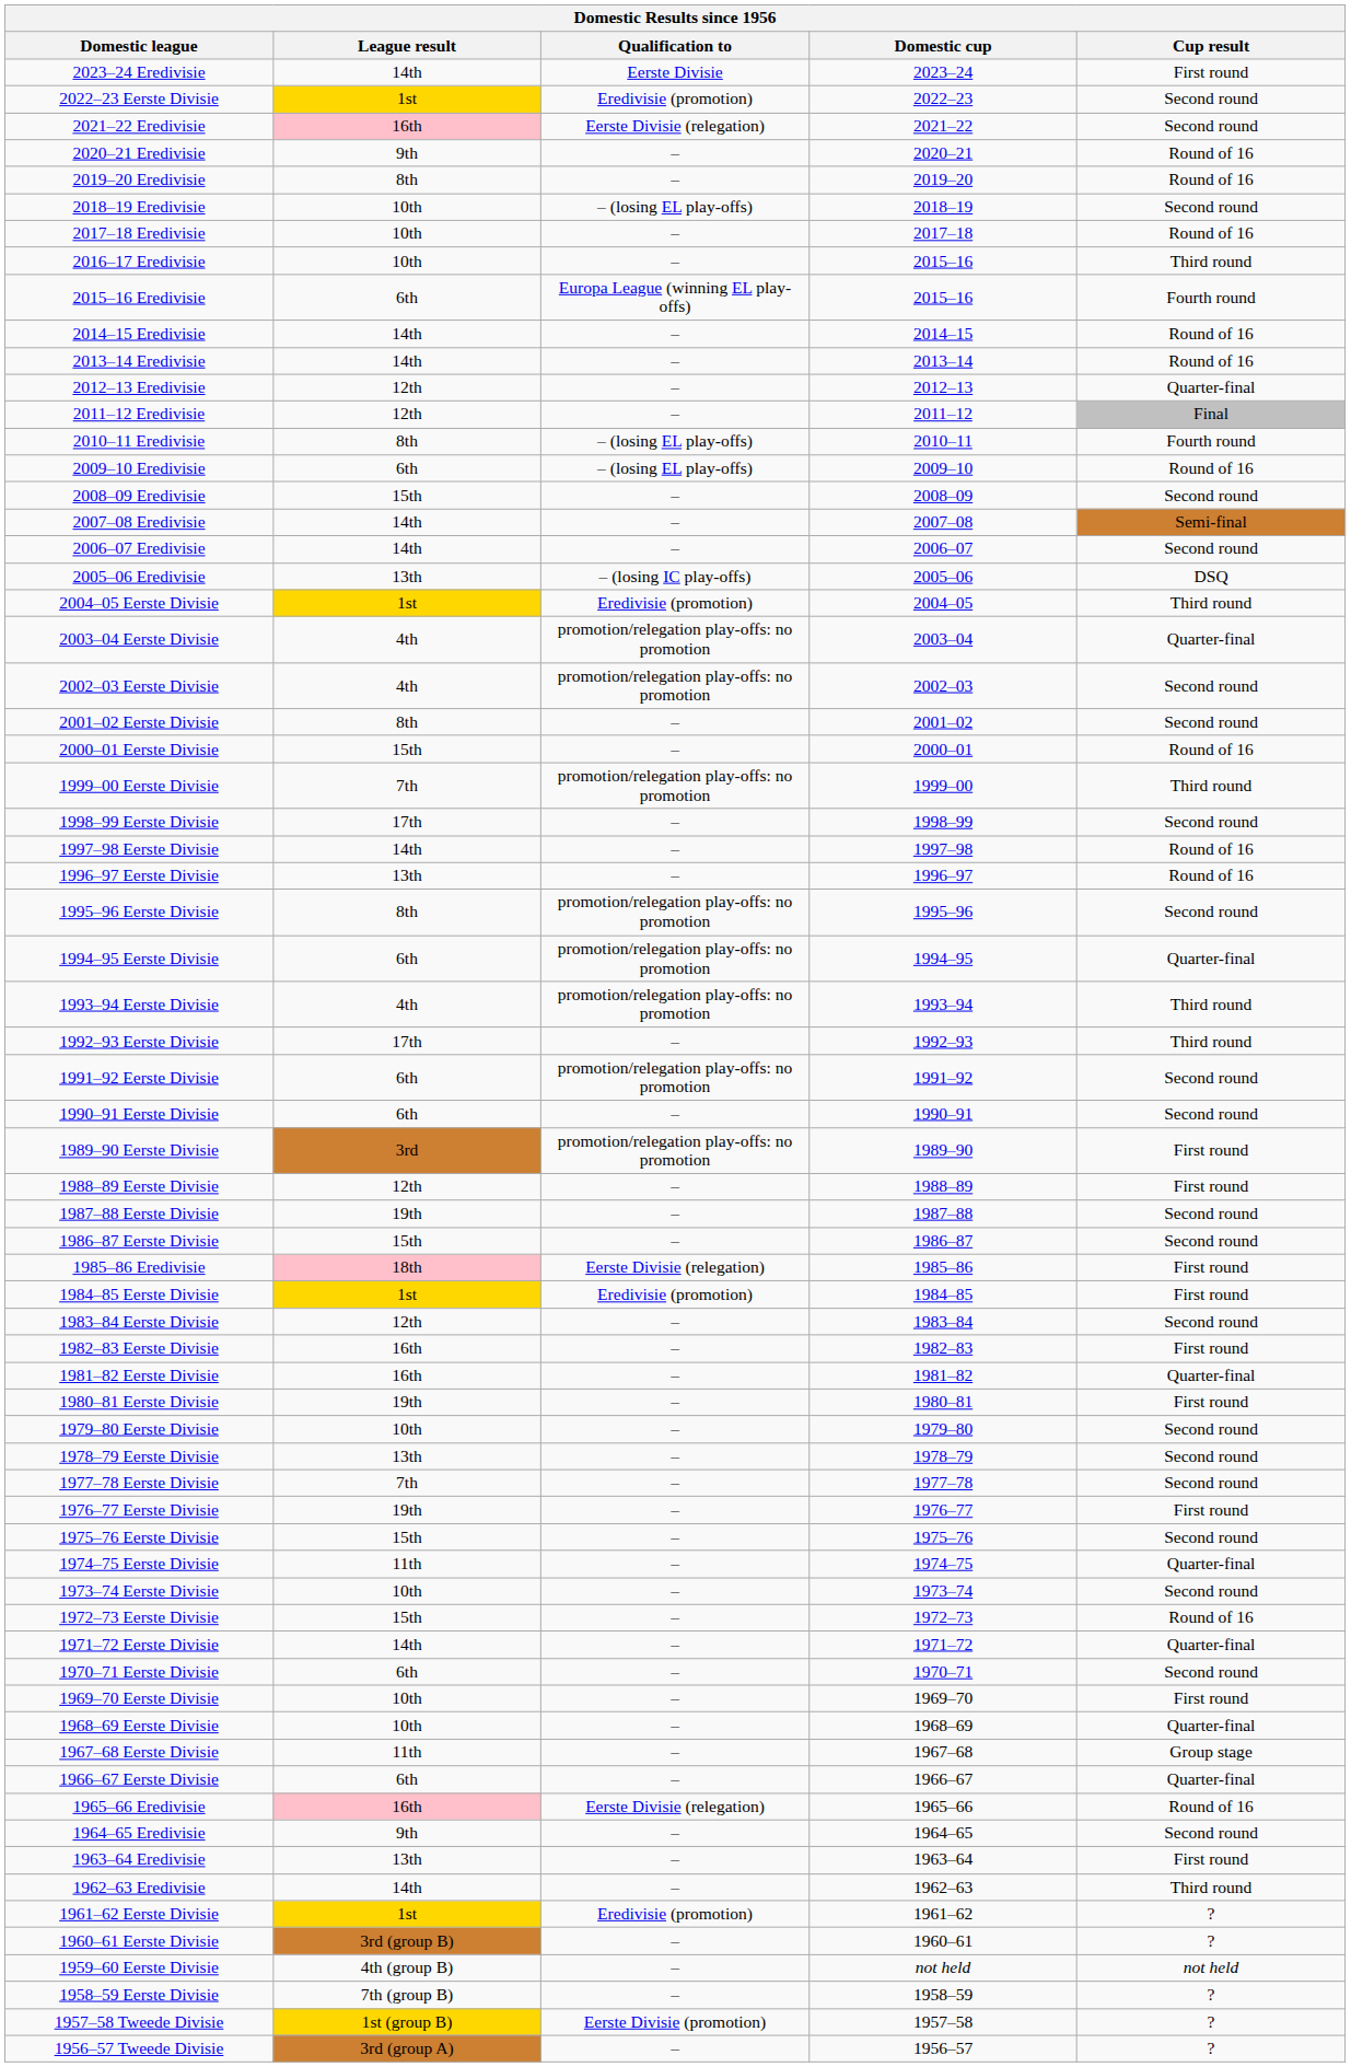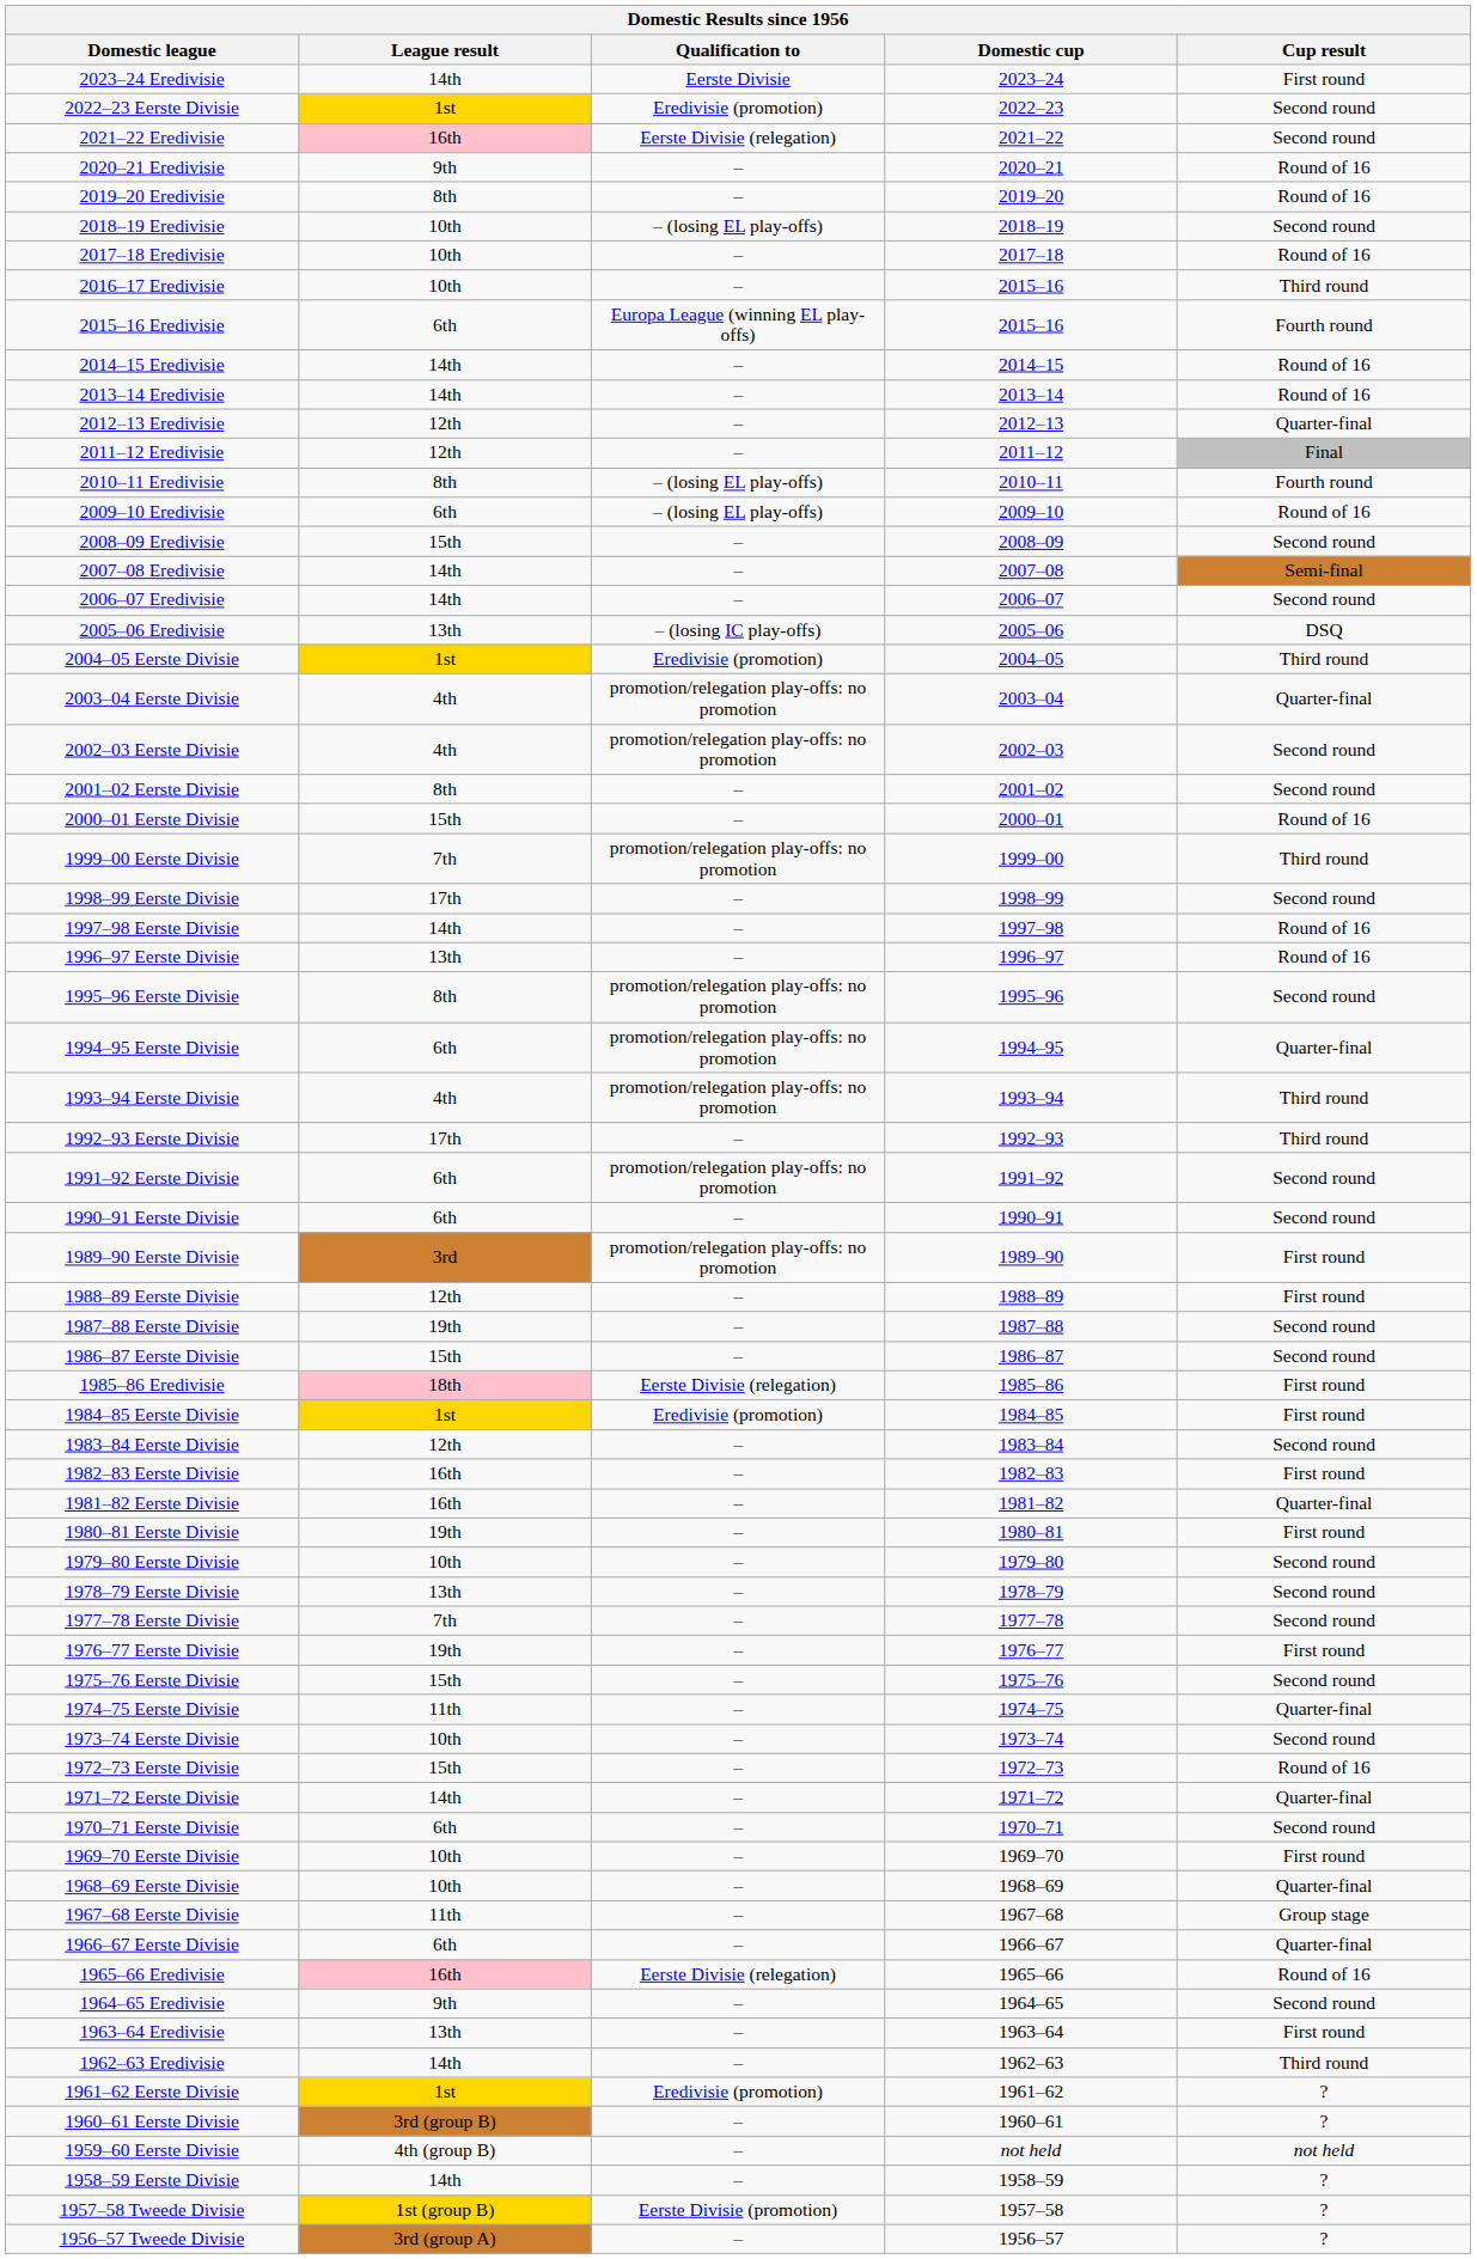 <table class="wikitable collapsible collapsed" style="width: 100%; text-align: center;">
 <tr>
 <th colspan=5>Domestic Results since 1956</th>
 </tr>
 <tr>
 <th width="20%">Domestic league</th>
 <th width="20%">League result</th>
 <th width="20%">Qualification to</th>
 <th width="20%">Domestic cup</th>
 <th width="20%">Cup result</th>
 </tr>
 <tr>
 <td><a href='#'>2023–24 Eredivisie</a></td>
 <td>14th</td>
 <td><a href='#'>Eerste Divisie</a></td>
 <td><a href='#'>2023–24</a></td>
 <td>First round</td>
 </tr>
 <tr>
 <td><a href='#'>2022–23 Eerste Divisie</a></td>
 <td bgcolor="gold">1st</td>
 <td><a href='#'>Eredivisie</a> (promotion)</td>
 <td><a href='#'>2022–23</a></td>
 <td>Second round</td>
 </tr>
 <tr>
 <td><a href='#'>2021–22 Eredivisie</a></td>
 <td bgcolor="pink">16th</td>
 <td><a href='#'>Eerste Divisie</a> (relegation)</td>
 <td><a href='#'>2021–22</a></td>
 <td>Second round</td>
 </tr>
 <tr>
 <td><a href='#'>2020–21 Eredivisie</a></td>
 <td>9th</td>
 <td>–</td>
 <td><a href='#'>2020–21</a></td>
 <td>Round of 16</td>
 </tr>
 <tr>
 <td><a href='#'>2019–20 Eredivisie</a></td>
 <td>8th</td>
 <td>–</td>
 <td><a href='#'>2019–20</a></td>
 <td>Round of 16</td>
 </tr>
 <tr>
 <td><a href='#'>2018–19 Eredivisie</a></td>
 <td>10th</td>
 <td>– (losing <a href='#'>EL</a> play-offs)</td>
 <td><a href='#'>2018–19</a></td>
 <td>Second round</td>
 </tr>
 <tr>
 <td><a href='#'>2017–18 Eredivisie</a></td>
 <td>10th</td>
 <td>–</td>
 <td><a href='#'>2017–18</a></td>
 <td>Round of 16</td>
 </tr>
 <tr>
 <td><a href='#'>2016–17 Eredivisie</a></td>
 <td>10th</td>
 <td>–</td>
 <td><a href='#'>2015–16</a></td>
 <td>Third round</td>
 </tr>
 <tr>
 <td><a href='#'>2015–16 Eredivisie</a></td>
 <td>6th</td>
 <td><a href='#'>Europa League</a> (winning <a href='#'>EL</a> play-offs)</td>
 <td><a href='#'>2015–16</a></td>
 <td>Fourth round</td>
 </tr>
 <tr>
 <td><a href='#'>2014–15 Eredivisie</a></td>
 <td>14th</td>
 <td>–</td>
 <td><a href='#'>2014–15</a></td>
 <td>Round of 16</td>
 </tr>
 <tr>
 <td><a href='#'>2013–14 Eredivisie</a></td>
 <td>14th</td>
 <td>–</td>
 <td><a href='#'>2013–14</a></td>
 <td>Round of 16</td>
 </tr>
 <tr>
 <td><a href='#'>2012–13 Eredivisie</a></td>
 <td>12th</td>
 <td>–</td>
 <td><a href='#'>2012–13</a></td>
 <td>Quarter-final</td>
 </tr>
 <tr>
 <td><a href='#'>2011–12 Eredivisie</a></td>
 <td>12th</td>
 <td>–</td>
 <td><a href='#'>2011–12</a></td>
 <td bgcolor="silver">Final</td>
 </tr>
 <tr>
 <td><a href='#'>2010–11 Eredivisie</a></td>
 <td>8th</td>
 <td>– (losing <a href='#'>EL</a> play-offs)</td>
 <td><a href='#'>2010–11</a></td>
 <td>Fourth round</td>
 </tr>
 <tr>
 <td><a href='#'>2009–10 Eredivisie</a></td>
 <td>6th</td>
 <td>– (losing <a href='#'>EL</a> play-offs)</td>
 <td><a href='#'>2009–10</a></td>
 <td>Round of 16</td>
 </tr>
 <tr>
 <td><a href='#'>2008–09 Eredivisie</a></td>
 <td>15th</td>
 <td>–</td>
 <td><a href='#'>2008–09</a></td>
 <td>Second round</td>
 </tr>
 <tr>
 <td><a href='#'>2007–08 Eredivisie</a></td>
 <td>14th</td>
 <td>–</td>
 <td><a href='#'>2007–08</a></td>
 <td bgcolor="#CD7F32">Semi-final</td>
 </tr>
 <tr>
 <td><a href='#'>2006–07 Eredivisie</a></td>
 <td>14th</td>
 <td>–</td>
 <td><a href='#'>2006–07</a></td>
 <td>Second round</td>
 </tr>
 <tr>
 <td><a href='#'>2005–06 Eredivisie</a></td>
 <td>13th</td>
 <td>– (losing <a href='#'>IC</a> play-offs)</td>
 <td><a href='#'>2005–06</a></td>
 <td>DSQ</td>
 </tr>
 <tr>
 <td><a href='#'>2004–05 Eerste Divisie</a></td>
 <td bgcolor="gold">1st</td>
 <td><a href='#'>Eredivisie</a> (promotion)</td>
 <td><a href='#'>2004–05</a></td>
 <td>Third round</td>
 </tr>
 <tr>
 <td><a href='#'>2003–04 Eerste Divisie</a></td>
 <td>4th</td>
 <td>promotion/relegation play-offs: no promotion</td>
 <td><a href='#'>2003–04</a></td>
 <td>Quarter-final</td>
 </tr>
 <tr>
 <td><a href='#'>2002–03 Eerste Divisie</a></td>
 <td>4th</td>
 <td>promotion/relegation play-offs: no promotion</td>
 <td><a href='#'>2002–03</a></td>
 <td>Second round</td>
 </tr>
 <tr>
 <td><a href='#'>2001–02 Eerste Divisie</a></td>
 <td>8th</td>
 <td>–</td>
 <td><a href='#'>2001–02</a></td>
 <td>Second round</td>
 </tr>
 <tr>
 <td><a href='#'>2000–01 Eerste Divisie</a></td>
 <td>15th</td>
 <td>–</td>
 <td><a href='#'>2000–01</a></td>
 <td>Round of 16</td>
 </tr>
 <tr>
 <td><a href='#'>1999–00 Eerste Divisie</a></td>
 <td>7th</td>
 <td>promotion/relegation play-offs: no promotion</td>
 <td><a href='#'>1999–00</a></td>
 <td>Third round</td>
 </tr>
 <tr>
 <td><a href='#'>1998–99 Eerste Divisie</a></td>
 <td>17th</td>
 <td>–</td>
 <td><a href='#'>1998–99</a></td>
 <td>Second round</td>
 </tr>
 <tr>
 <td><a href='#'>1997–98 Eerste Divisie</a></td>
 <td>14th</td>
 <td>–</td>
 <td><a href='#'>1997–98</a></td>
 <td>Round of 16</td>
 </tr>
 <tr>
 <td><a href='#'>1996–97 Eerste Divisie</a></td>
 <td>13th</td>
 <td>–</td>
 <td><a href='#'>1996–97</a></td>
 <td>Round of 16</td>
 </tr>
 <tr>
 <td><a href='#'>1995–96 Eerste Divisie</a></td>
 <td>8th</td>
 <td>promotion/relegation play-offs: no promotion</td>
 <td><a href='#'>1995–96</a></td>
 <td>Second round</td>
 </tr>
 <tr>
 <td><a href='#'>1994–95 Eerste Divisie</a></td>
 <td>6th</td>
 <td>promotion/relegation play-offs: no promotion</td>
 <td><a href='#'>1994–95</a></td>
 <td>Quarter-final</td>
 </tr>
 <tr>
 <td><a href='#'>1993–94 Eerste Divisie</a></td>
 <td>4th</td>
 <td>promotion/relegation play-offs: no promotion</td>
 <td><a href='#'>1993–94</a></td>
 <td>Third round</td>
 </tr>
 <tr>
 <td><a href='#'>1992–93 Eerste Divisie</a></td>
 <td>17th</td>
 <td>–</td>
 <td><a href='#'>1992–93</a></td>
 <td>Third round</td>
 </tr>
 <tr>
 <td><a href='#'>1991–92 Eerste Divisie</a></td>
 <td>6th</td>
 <td>promotion/relegation play-offs: no promotion</td>
 <td><a href='#'>1991–92</a></td>
 <td>Second round</td>
 </tr>
 <tr>
 <td><a href='#'>1990–91 Eerste Divisie</a></td>
 <td>6th</td>
 <td>–</td>
 <td><a href='#'>1990–91</a></td>
 <td>Second round</td>
 </tr>
 <tr>
 <td><a href='#'>1989–90 Eerste Divisie</a></td>
 <td bgcolor="#CD7F32">3rd</td>
 <td>promotion/relegation play-offs: no promotion</td>
 <td><a href='#'>1989–90</a></td>
 <td>First round</td>
 </tr>
 <tr>
 <td><a href='#'>1988–89 Eerste Divisie</a></td>
 <td>12th</td>
 <td>–</td>
 <td><a href='#'>1988–89</a></td>
 <td>First round</td>
 </tr>
 <tr>
 <td><a href='#'>1987–88 Eerste Divisie</a></td>
 <td>19th</td>
 <td>–</td>
 <td><a href='#'>1987–88</a></td>
 <td>Second round</td>
 </tr>
 <tr>
 <td><a href='#'>1986–87 Eerste Divisie</a></td>
 <td>15th</td>
 <td>–</td>
 <td><a href='#'>1986–87</a></td>
 <td>Second round</td>
 </tr>
 <tr>
 <td><a href='#'>1985–86 Eredivisie</a></td>
 <td bgcolor="pink">18th</td>
 <td><a href='#'>Eerste Divisie</a> (relegation)</td>
 <td><a href='#'>1985–86</a></td>
 <td>First round</td>
 </tr>
 <tr>
 <td><a href='#'>1984–85 Eerste Divisie</a></td>
 <td bgcolor="gold">1st</td>
 <td><a href='#'>Eredivisie</a> (promotion)</td>
 <td><a href='#'>1984–85</a></td>
 <td>First round</td>
 </tr>
 <tr>
 <td><a href='#'>1983–84 Eerste Divisie</a></td>
 <td>12th</td>
 <td>–</td>
 <td><a href='#'>1983–84</a></td>
 <td>Second round</td>
 </tr>
 <tr>
 <td><a href='#'>1982–83 Eerste Divisie</a></td>
 <td>16th</td>
 <td>–</td>
 <td><a href='#'>1982–83</a></td>
 <td>First round</td>
 </tr>
 <tr>
 <td><a href='#'>1981–82 Eerste Divisie</a></td>
 <td>16th</td>
 <td>–</td>
 <td><a href='#'>1981–82</a></td>
 <td>Quarter-final</td>
 </tr>
 <tr>
 <td><a href='#'>1980–81 Eerste Divisie</a></td>
 <td>19th</td>
 <td>–</td>
 <td><a href='#'>1980–81</a></td>
 <td>First round</td>
 </tr>
 <tr>
 <td><a href='#'>1979–80 Eerste Divisie</a></td>
 <td>10th</td>
 <td>–</td>
 <td><a href='#'>1979–80</a></td>
 <td>Second round</td>
 </tr>
 <tr>
 <td><a href='#'>1978–79 Eerste Divisie</a></td>
 <td>13th</td>
 <td>–</td>
 <td><a href='#'>1978–79</a></td>
 <td>Second round</td>
 </tr>
 <tr>
 <td><a href='#'>1977–78 Eerste Divisie</a></td>
 <td>7th</td>
 <td>–</td>
 <td><a href='#'>1977–78</a></td>
 <td>Second round</td>
 </tr>
 <tr>
 <td><a href='#'>1976–77 Eerste Divisie</a></td>
 <td>19th</td>
 <td>–</td>
 <td><a href='#'>1976–77</a></td>
 <td>First round</td>
 </tr>
 <tr>
 <td><a href='#'>1975–76 Eerste Divisie</a></td>
 <td>15th</td>
 <td>–</td>
 <td><a href='#'>1975–76</a></td>
 <td>Second round</td>
 </tr>
 <tr>
 <td><a href='#'>1974–75 Eerste Divisie</a></td>
 <td>11th</td>
 <td>–</td>
 <td><a href='#'>1974–75</a></td>
 <td>Quarter-final</td>
 </tr>
 <tr>
 <td><a href='#'>1973–74 Eerste Divisie</a></td>
 <td>10th</td>
 <td>–</td>
 <td><a href='#'>1973–74</a></td>
 <td>Second round</td>
 </tr>
 <tr>
 <td><a href='#'>1972–73 Eerste Divisie</a></td>
 <td>15th</td>
 <td>–</td>
 <td><a href='#'>1972–73</a></td>
 <td>Round of 16</td>
 </tr>
 <tr>
 <td><a href='#'>1971–72 Eerste Divisie</a></td>
 <td>14th</td>
 <td>–</td>
 <td><a href='#'>1971–72</a></td>
 <td>Quarter-final </td>
 </tr>
 <tr>
 <td><a href='#'>1970–71 Eerste Divisie</a></td>
 <td>6th</td>
 <td>–</td>
 <td><a href='#'>1970–71</a></td>
 <td>Second round</td>
 </tr>
 <tr>
 <td><a href='#'>1969–70 Eerste Divisie</a></td>
 <td>10th</td>
 <td>–</td>
 <td>1969–70</td>
 <td>First round </td>
 </tr>
 <tr>
 <td><a href='#'>1968–69 Eerste Divisie</a></td>
 <td>10th</td>
 <td>–</td>
 <td>1968–69</td>
 <td>Quarter-final </td>
 </tr>
 <tr>
 <td><a href='#'>1967–68 Eerste Divisie</a></td>
 <td>11th</td>
 <td>–</td>
 <td>1967–68</td>
 <td>Group stage </td>
 </tr>
 <tr>
 <td><a href='#'>1966–67 Eerste Divisie</a></td>
 <td>6th</td>
 <td>–</td>
 <td>1966–67</td>
 <td>Quarter-final </td>
 </tr>
 <tr>
 <td><a href='#'>1965–66 Eredivisie</a></td>
 <td bgcolor="pink">16th</td>
 <td><a href='#'>Eerste Divisie</a> (relegation)</td>
 <td>1965–66</td>
 <td>Round of 16 </td>
 </tr>
 <tr>
 <td><a href='#'>1964–65 Eredivisie</a></td>
 <td>9th</td>
 <td>–</td>
 <td>1964–65</td>
 <td>Second round </td>
 </tr>
 <tr>
 <td><a href='#'>1963–64 Eredivisie</a></td>
 <td>13th</td>
 <td>–</td>
 <td>1963–64</td>
 <td>First round </td>
 </tr>
 <tr>
 <td><a href='#'>1962–63 Eredivisie</a></td>
 <td>14th</td>
 <td>–</td>
 <td>1962–63</td>
 <td>Third round </td>
 </tr>
 <tr>
 <td><a href='#'>1961–62 Eerste Divisie</a></td>
 <td bgcolor="gold">1st</td>
 <td><a href='#'>Eredivisie</a> (promotion)</td>
 <td>1961–62</td>
 <td>? </td>
 </tr>
 <tr>
 <td><a href='#'>1960–61 Eerste Divisie</a></td>
 <td bgcolor="#CD7F32">3rd (group B)</td>
 <td>–</td>
 <td>1960–61</td>
 <td>? </td>
 </tr>
 <tr>
 <td><a href='#'>1959–60 Eerste Divisie</a></td>
 <td>4th (group B)</td>
 <td>–</td>
 <td><em>not held</em></td>
 <td><em>not held</em></td>
 </tr>
 <tr>
 <td><a href='#'>1958–59 Eerste Divisie</a></td>
-<td>7th (group B)</td>
+<td>14th</td>
 <td>–</td>
 <td>1958–59</td>
 <td>? </td>
 </tr>
 <tr>
 <td><a href='#'>1957–58 Tweede Divisie</a></td>
 <td bgcolor="gold">1st (group B)</td>
 <td><a href='#'>Eerste Divisie</a> (promotion)</td>
 <td>1957–58</td>
 <td>? </td>
 </tr>
 <tr>
 <td><a href='#'>1956–57 Tweede Divisie</a></td>
 <td bgcolor="#CD7F32">3rd (group A)</td>
 <td>–</td>
 <td>1956–57</td>
 <td>? </td>
 </tr>
 </table>
